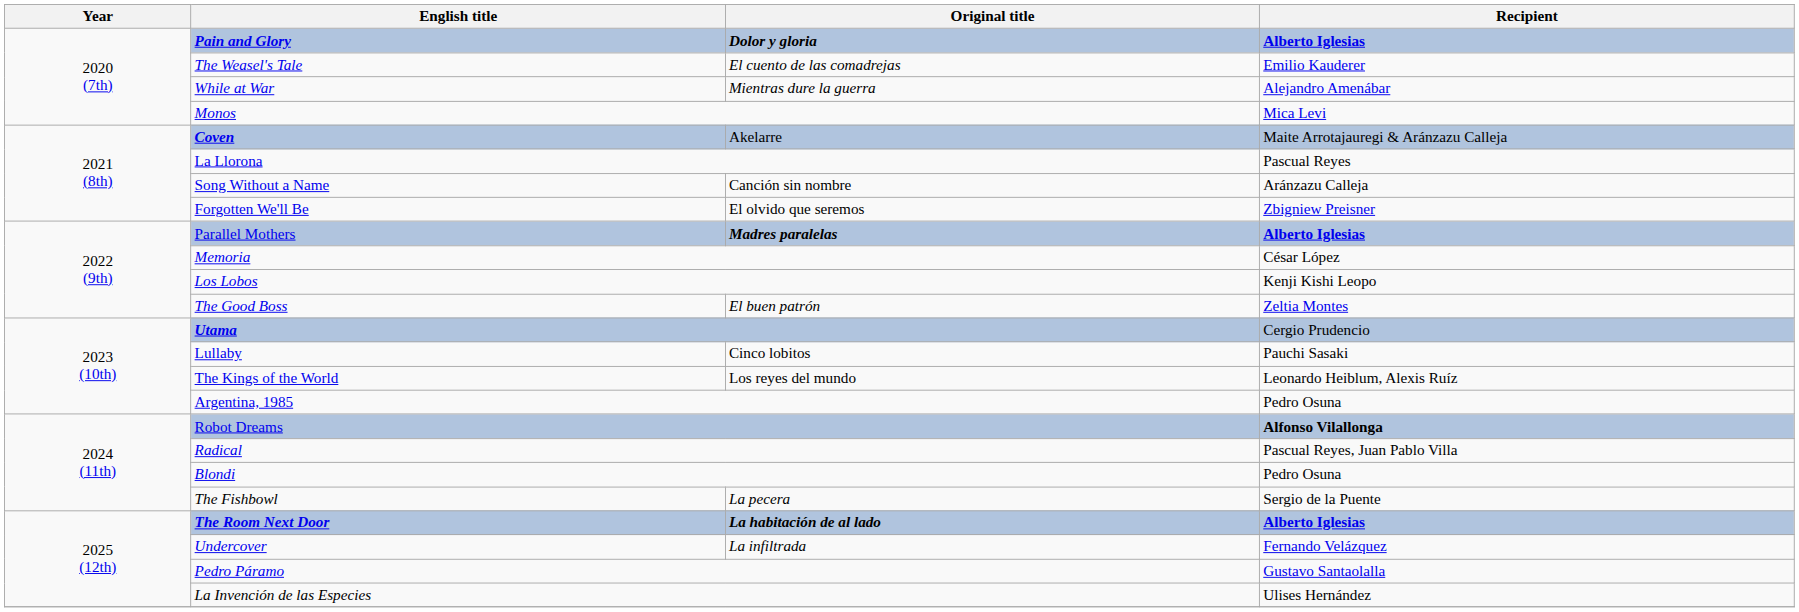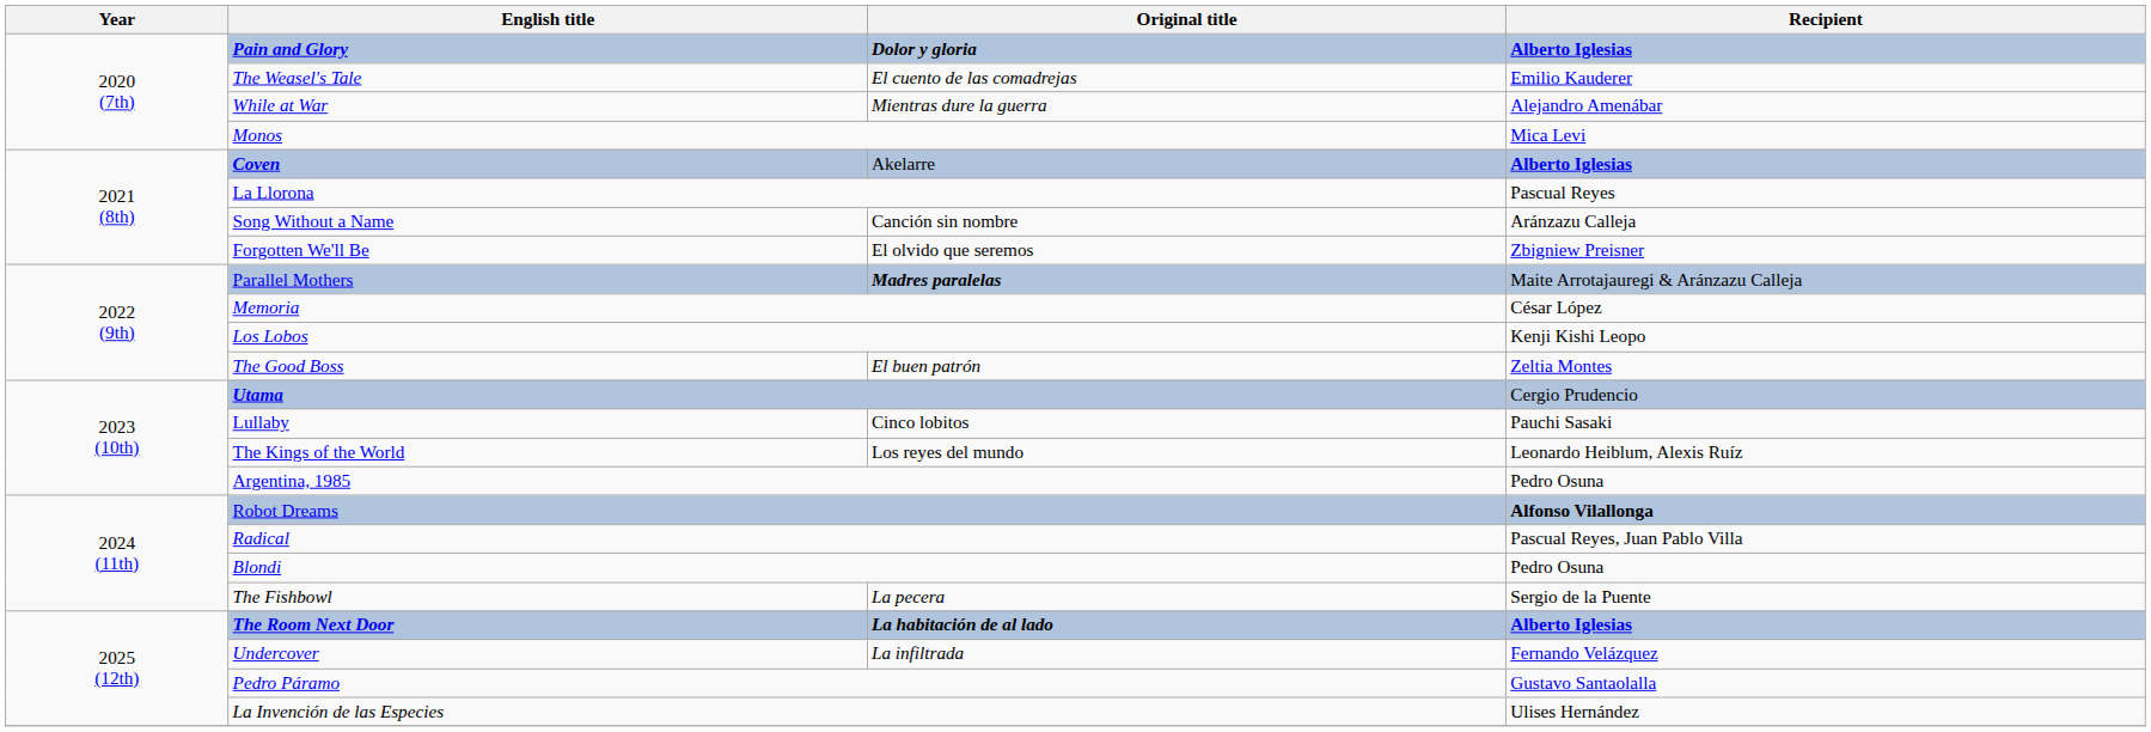 <table class="wikitable" width="95%" cellpadding="6">
 <tr>
 <th width="100"><strong>Year</strong></th>
 <th width="300"><strong>English title</strong></th>
 <th width="300"><strong>Original title</strong></th>
 <th width="300"><strong>Recipient</strong></th>
 </tr>
 <tr>
 <td rowspan="4" style="text-align:center;">2020<br><a href='#'>(7th)</a><br></td>
 <td style="background:#B0C4DE;"> <strong><em><a href='#'>Pain and Glory</a></em></strong></td>
 <td style="background:#B0C4DE;"><strong><em>Dolor y gloria</em></strong></td>
 <td style="background:#B0C4DE;"><strong><a href='#'>Alberto Iglesias</a></strong></td>
 </tr>
 <tr>
 <td> <em><a href='#'>The Weasel's Tale</a></em></td>
 <td><em>El cuento de las comadrejas</em></td>
 <td><a href='#'>Emilio Kauderer</a></td>
 </tr>
 <tr>
 <td> <em><a href='#'>While at War</a></em></td>
 <td><em>Mientras dure la guerra</em></td>
 <td><a href='#'>Alejandro Amenábar</a></td>
 </tr>
 <tr>
 <td colspan="2"> <em><a href='#'>Monos</a></em></td>
 <td><a href='#'>Mica Levi</a></td>
 </tr>
 <tr>
 <td rowspan="4" style="text-align:center;">2021<br><a href='#'>(8th)</a><br></td>
 <td style="background:#B0C4DE;"><strong> <em><a href='#'>Coven</a><strong><em></td>
 <td style="background:#B0C4DE;"></em></strong>Akelarre<strong><em></td>
-<td style="background:#B0C4DE;"></strong>Maite Arrotajauregi & Aránzazu Calleja<strong></td>
+<td style="background:#B0C4DE;"><strong><a href='#'>Alberto Iglesias</a></strong></td>
 </tr>
 <tr>
 <td colspan="2"> </em><a href='#'>La Llorona</a><em></td>
 <td>Pascual Reyes</td>
 </tr>
 <tr>
 <td> </em><a href='#'>Song Without a Name</a><em></td>
 <td></em>Canción sin nombre<em></td>
 <td>Aránzazu Calleja</td>
 </tr>
 <tr>
 <td> </em><a href='#'>Forgotten We'll Be</a><em></td>
 <td></em>El olvido que seremos<em></td>
 <td><a href='#'>Zbigniew Preisner</a></td>
 </tr>
 <tr>
 <td rowspan="4" style="text-align:center;">2022<br><a href='#'>(9th)</a><br></td>
 <td style="background:#B0C4DE;"></strong> </em><a href='#'>Parallel Mothers</a></em></strong></td>
 <td style="background:#B0C4DE;"><strong><em>Madres paralelas</em></strong></td>
-<td style="background:#B0C4DE;"><strong><a href='#'>Alberto Iglesias</a></strong></td>
+<td style="background:#B0C4DE;"></strong>Maite Arrotajauregi & Aránzazu Calleja<strong></td>
 </tr>
 <tr>
 <td colspan="2"> <em><a href='#'>Memoria</a></em></td>
 <td>César López</td>
 </tr>
 <tr>
 <td colspan="2"> <em><a href='#'>Los Lobos</a></em></td>
 <td>Kenji Kishi Leopo</td>
 </tr>
 <tr>
 <td> <em><a href='#'>The Good Boss</a></em></td>
 <td><em>El buen patrón</em></td>
 <td><a href='#'>Zeltia Montes</a></td>
 </tr>
 <tr>
 <td rowspan="4" style="text-align:center;">2023<br><a href='#'>(10th)</a><br></td>
 <td style="background:#B0C4DE;" colspan="2"><strong> <em><a href='#'>Utama</a><strong><em></td>
 <td style="background:#B0C4DE;"></strong>Cergio Prudencio<strong></td>
 </tr>
 <tr>
 <td> </em><a href='#'>Lullaby</a><em></td>
 <td></em>Cinco lobitos<em></td>
 <td>Pauchi Sasaki</td>
 </tr>
 <tr>
 <td> </em><a href='#'>The Kings of the World</a><em></td>
 <td></em>Los reyes del mundo<em></td>
 <td>Leonardo Heiblum, Alexis Ruíz</td>
 </tr>
 <tr>
 <td colspan="2"> </em><a href='#'>Argentina, 1985</a><em></td>
 <td>Pedro Osuna</td>
 </tr>
 <tr>
 <td rowspan="4" style="text-align:center;">2024<br><a href='#'>(11th)</a><br></td>
 <td style="background:#B0C4DE;" colspan="2"></strong> </em><a href='#'>Robot Dreams</a></em></strong></td>
 <td style="background:#B0C4DE;"><strong>Alfonso Vilallonga</strong></td>
 </tr>
 <tr>
 <td colspan="2"> <em><a href='#'>Radical</a></em></td>
 <td>Pascual Reyes, Juan Pablo Villa</td>
 </tr>
 <tr>
 <td colspan="2"> <em><a href='#'>Blondi</a></em></td>
 <td>Pedro Osuna</td>
 </tr>
 <tr>
 <td> <em>The Fishbowl</em></td>
 <td><em>La pecera</em></td>
 <td>Sergio de la Puente</td>
 </tr>
 <tr>
 <td rowspan="4" style="text-align:center;">2025<br><a href='#'>(12th)</a><br></td>
 <td style="background:#B0C4DE;"> <strong><em><a href='#'>The Room Next Door</a></em></strong></td>
 <td style="background:#B0C4DE;"><strong><em>La habitación de al lado</em></strong></td>
 <td style="background:#B0C4DE;"><strong><a href='#'>Alberto Iglesias</a></strong></td>
 </tr>
 <tr>
 <td> <em><a href='#'>Undercover</a></em></td>
 <td><em>La infiltrada</em></td>
 <td><a href='#'>Fernando Velázquez</a></td>
 </tr>
 <tr>
 <td colspan="2"> <em><a href='#'>Pedro Páramo</a></em></td>
 <td><a href='#'>Gustavo Santaolalla</a></td>
 </tr>
 <tr>
 <td colspan="2"> <em>La Invención de las Especies</em></td>
 <td>Ulises Hernández</td>
 </tr>
 <tr>
 </tr>
 </table>
